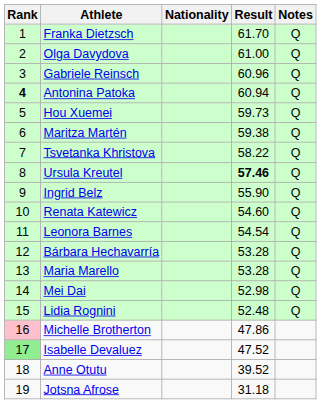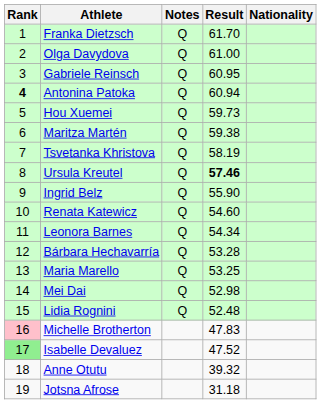 <table class="wikitable sortable" style="text-align:center;font-size:95%">
 <tr>
 <th>Rank</th>
 <th>Athlete</th>
+<th>Notes</th>
+<th>Result</th>
 <th>Nationality</th>
-<th>Result</th>
-<th>Notes</th>
 </tr>
 <tr bgcolor=ccffcc>
 <td>1</td>
 <td align="left"><a href='#'>Franka Dietzsch</a></td>
+<td>Q</td>
+<td>61.70</td>
 <td align=left></td>
-<td>61.70</td>
-<td>Q</td>
 </tr>
 <tr bgcolor=ccffcc>
 <td>2</td>
 <td align="left"><a href='#'>Olga Davydova</a></td>
+<td>Q</td>
+<td>61.00</td>
 <td align=left></td>
-<td>61.00</td>
-<td>Q</td>
 </tr>
 <tr bgcolor=ccffcc>
 <td>3</td>
 <td align="left"><a href='#'>Gabriele Reinsch</a></td>
+<td>Q</td>
+<td>60.95</td>
 <td align=left></td>
-<td>60.96</td>
-<td>Q</td>
 </tr>
 <tr bgcolor=ccffcc>
 <td><strong>4</strong></td>
 <td align="left"><a href='#'>Antonina Patoka</a></td>
+<td>Q</td>
+<td>60.94</td>
 <td align=left></td>
-<td>60.94</td>
-<td>Q</td>
 </tr>
 <tr bgcolor=ccffcc>
 <td>5</td>
 <td align="left"><a href='#'>Hou Xuemei</a></td>
+<td>Q</td>
+<td>59.73</td>
 <td align=left></td>
-<td>59.73</td>
-<td>Q</td>
 </tr>
 <tr bgcolor=ccffcc>
 <td>6</td>
 <td align="left"><a href='#'>Maritza Martén</a></td>
+<td>Q</td>
+<td>59.38</td>
 <td align=left></td>
-<td>59.38</td>
-<td>Q</td>
 </tr>
 <tr bgcolor=ccffcc>
 <td>7</td>
 <td align="left"><a href='#'>Tsvetanka Khristova</a></td>
+<td>Q</td>
+<td>58.19</td>
 <td align=left></td>
-<td>58.22</td>
-<td>Q</td>
 </tr>
 <tr bgcolor=ccffcc>
 <td>8</td>
 <td align="left"><a href='#'>Ursula Kreutel</a></td>
+<td>Q</td>
+<td><strong>57.46</strong></td>
 <td align=left></td>
-<td><strong>57.46</strong></td>
-<td>Q</td>
 </tr>
 <tr bgcolor=ccffcc>
 <td>9</td>
 <td align="left"><a href='#'>Ingrid Belz</a></td>
+<td>Q</td>
+<td>55.90</td>
 <td align=left></td>
-<td>55.90</td>
-<td>Q</td>
 </tr>
 <tr bgcolor=ccffcc>
 <td>10</td>
 <td align="left"><a href='#'>Renata Katewicz</a></td>
+<td>Q</td>
+<td>54.60</td>
 <td align=left></td>
-<td>54.60</td>
-<td>Q</td>
 </tr>
 <tr bgcolor=ccffcc>
 <td>11</td>
 <td align="left"><a href='#'>Leonora Barnes</a></td>
+<td>Q</td>
+<td>54.34</td>
 <td align=left></td>
-<td>54.54</td>
-<td>Q</td>
 </tr>
 <tr bgcolor=ccffcc>
 <td>12</td>
 <td align="left"><a href='#'>Bárbara Hechavarría</a></td>
+<td>Q</td>
+<td>53.28</td>
 <td align=left></td>
-<td>53.28</td>
-<td>Q</td>
 </tr>
 <tr bgcolor=ccffcc>
 <td>13</td>
 <td align="left"><a href='#'>Maria Marello</a></td>
+<td>Q</td>
+<td>53.25</td>
 <td align=left></td>
-<td>53.28</td>
-<td>Q</td>
 </tr>
 <tr bgcolor=ccffcc>
 <td>14</td>
 <td align="left"><a href='#'>Mei Dai</a></td>
+<td>Q</td>
+<td>52.98</td>
 <td align=left></td>
-<td>52.98</td>
-<td>Q</td>
 </tr>
 <tr bgcolor=ccffcc>
 <td>15</td>
 <td align="left"><a href='#'>Lidia Rognini</a></td>
+<td>Q</td>
+<td>52.48</td>
 <td align=left></td>
-<td>52.48</td>
-<td>Q</td>
 </tr>
 <tr>
 <td style="background: pink;">16</td>
 <td align="left"><a href='#'>Michelle Brotherton</a></td>
+<td></td>
+<td>47.83</td>
 <td align=left></td>
-<td>47.86</td>
-<td></td>
 </tr>
 <tr>
 <td style="background: lightgreen;">17</td>
 <td align="left"><a href='#'>Isabelle Devaluez</a></td>
+<td></td>
+<td>47.52</td>
 <td align=left></td>
-<td>47.52</td>
-<td></td>
 </tr>
 <tr>
 <td>18</td>
 <td align="left"><a href='#'>Anne Otutu</a></td>
+<td></td>
+<td>39.32</td>
 <td align=left></td>
-<td>39.52</td>
-<td></td>
 </tr>
 <tr>
 <td>19</td>
 <td align="left"><a href='#'>Jotsna Afrose</a></td>
+<td></td>
+<td>31.18</td>
 <td align=left></td>
-<td>31.18</td>
-<td></td>
 </tr>
 </table>
